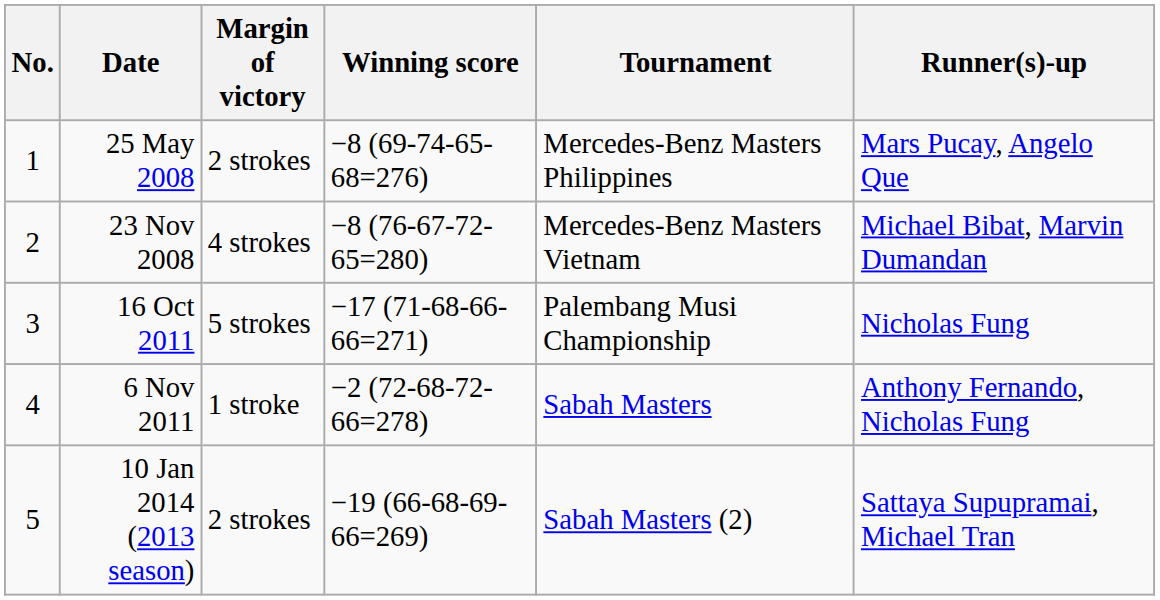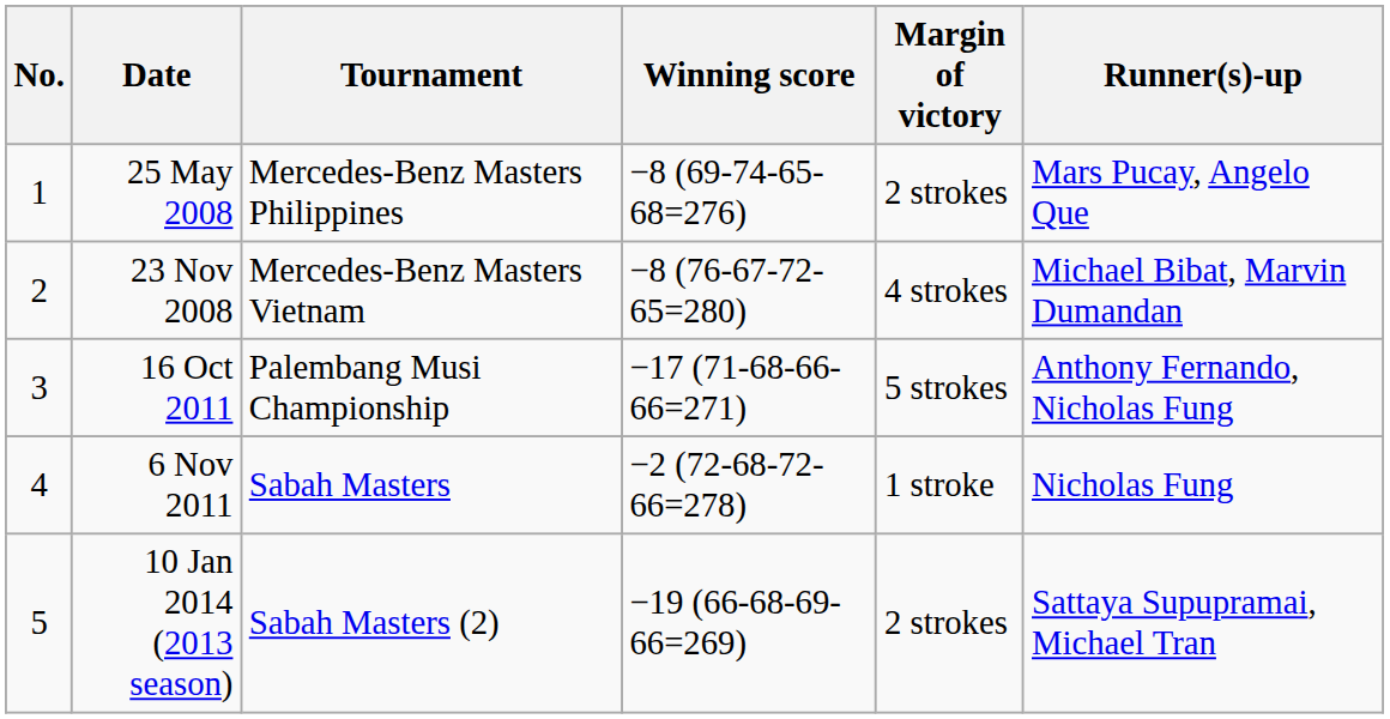 <table class="wikitable" style="font-size:95%;">
 <tr>
 <th>No.</th>
 <th>Date</th>
+<th>Tournament</th>
+<th>Winning score</th>
 <th>Margin of<br>victory</th>
-<th>Winning score</th>
-<th>Tournament</th>
 <th>Runner(s)-up</th>
 </tr>
 <tr>
 <td align=center>1</td>
 <td align=right>25 May <a href='#'>2008</a></td>
+<td>Mercedes-Benz Masters Philippines</td>
+<td>−8 (69-74-65-68=276)</td>
 <td>2 strokes</td>
-<td>−8 (69-74-65-68=276)</td>
-<td>Mercedes-Benz Masters Philippines</td>
 <td> <a href='#'>Mars Pucay</a>,  <a href='#'>Angelo Que</a></td>
 </tr>
 <tr>
 <td align=center>2</td>
 <td align=right>23 Nov 2008</td>
+<td>Mercedes-Benz Masters Vietnam</td>
+<td>−8 (76-67-72-65=280)</td>
 <td>4 strokes</td>
-<td>−8 (76-67-72-65=280)</td>
-<td>Mercedes-Benz Masters Vietnam</td>
 <td> <a href='#'>Michael Bibat</a>,  <a href='#'>Marvin Dumandan</a></td>
 </tr>
 <tr>
 <td align=center>3</td>
 <td align=right>16 Oct <a href='#'>2011</a></td>
+<td>Palembang Musi Championship</td>
+<td>−17 (71-68-66-66=271)</td>
 <td>5 strokes</td>
-<td>−17 (71-68-66-66=271)</td>
-<td>Palembang Musi Championship</td>
-<td> <a href='#'>Nicholas Fung</a></td>
+<td> <a href='#'>Anthony Fernando</a>,  <a href='#'>Nicholas Fung</a></td>
 </tr>
 <tr>
 <td align=center>4</td>
 <td align=right>6 Nov 2011</td>
+<td><a href='#'>Sabah Masters</a></td>
+<td>−2 (72-68-72-66=278)</td>
 <td>1 stroke</td>
-<td>−2 (72-68-72-66=278)</td>
-<td><a href='#'>Sabah Masters</a></td>
-<td> <a href='#'>Anthony Fernando</a>,  <a href='#'>Nicholas Fung</a></td>
+<td> <a href='#'>Nicholas Fung</a></td>
 </tr>
 <tr>
 <td align=center>5</td>
 <td align=right>10 Jan 2014<br>(<a href='#'>2013 season</a>)</td>
+<td><a href='#'>Sabah Masters</a> (2)</td>
+<td>−19 (66-68-69-66=269)</td>
 <td>2 strokes</td>
-<td>−19 (66-68-69-66=269)</td>
-<td><a href='#'>Sabah Masters</a> (2)</td>
 <td> <a href='#'>Sattaya Supupramai</a>,  <a href='#'>Michael Tran</a></td>
 </tr>
 </table>
